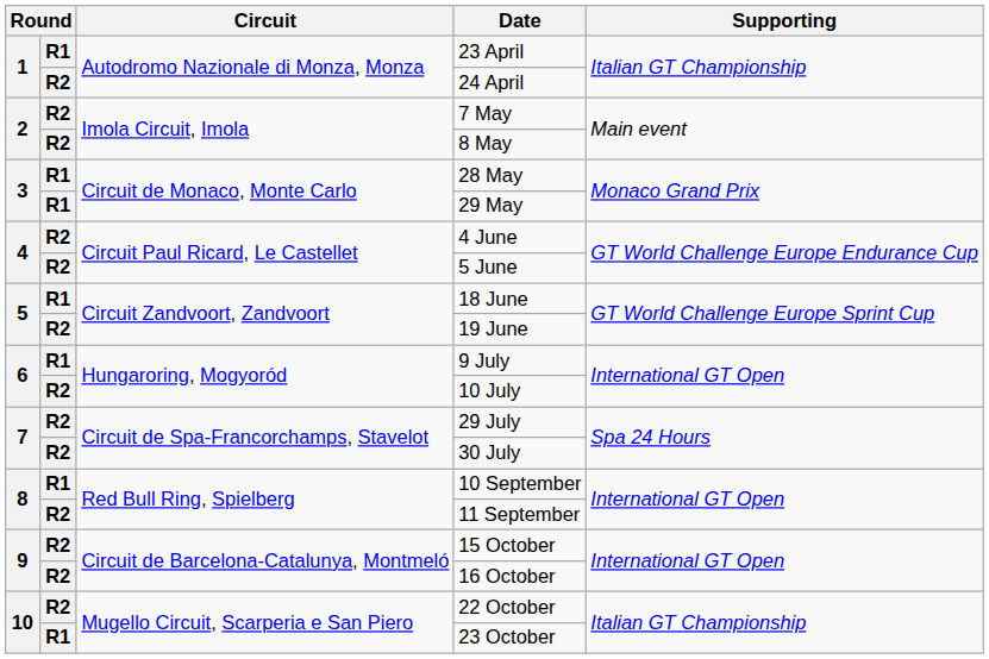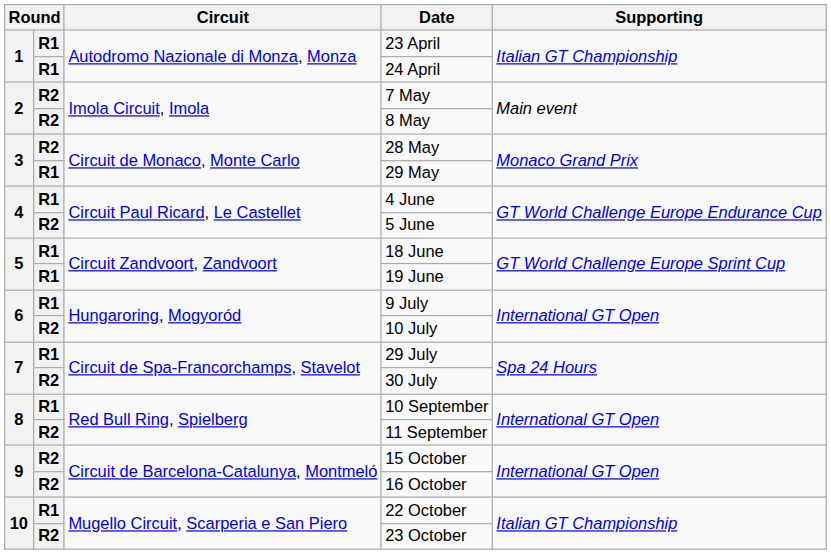 <table class="wikitable" style="font-size:85%">
 <tr>
 <th colspan=2>Round</th>
 <th>Circuit</th>
 <th>Date</th>
 <th>Supporting</th>
 </tr>
 <tr>
 <th rowspan=2>1</th>
 <th>R1</th>
 <td rowspan=2> <a href='#'>Autodromo Nazionale di Monza</a>, <a href='#'>Monza</a></td>
 <td>23 April</td>
 <td rowspan=2><a href='#'><em>Italian GT Championship</em></a></td>
 </tr>
 <tr>
-<th>R2</th>
+<th>R1</th>
 <td>24 April</td>
 </tr>
 <tr>
 <th rowspan=2>2</th>
 <th>R2</th>
 <td rowspan=2> <a href='#'>Imola Circuit</a>, <a href='#'>Imola</a></td>
 <td>7 May</td>
 <td rowspan=2><em>Main event</em></td>
 </tr>
 <tr>
 <th>R2</th>
 <td>8 May</td>
 </tr>
 <tr>
 <th rowspan=2>3</th>
-<th>R1</th>
+<th>R2</th>
 <td rowspan=2> <a href='#'>Circuit de Monaco</a>, <a href='#'>Monte Carlo</a></td>
 <td>28 May</td>
 <td rowspan=2><em><a href='#'>Monaco Grand Prix</a></em></td>
 </tr>
 <tr>
 <th>R1</th>
 <td>29 May</td>
 </tr>
 <tr>
 <th rowspan=2>4</th>
-<th>R2</th>
+<th>R1</th>
 <td rowspan=2> <a href='#'>Circuit Paul Ricard</a>, <a href='#'>Le Castellet</a></td>
 <td>4 June</td>
 <td rowspan=2><em><a href='#'>GT World Challenge Europe Endurance Cup</a></em></td>
 </tr>
 <tr>
 <th>R2</th>
 <td>5 June</td>
 </tr>
 <tr>
 <th rowspan=2>5</th>
 <th>R1</th>
 <td rowspan=2> <a href='#'>Circuit Zandvoort</a>, <a href='#'>Zandvoort</a></td>
 <td>18 June</td>
 <td rowspan=2><em><a href='#'>GT World Challenge Europe Sprint Cup</a></em></td>
 </tr>
 <tr>
-<th>R2</th>
+<th>R1</th>
 <td>19 June</td>
 </tr>
 <tr>
 <th rowspan=2>6</th>
 <th>R1</th>
 <td rowspan=2> <a href='#'>Hungaroring</a>, <a href='#'>Mogyoród</a></td>
 <td>9 July</td>
 <td rowspan=2><em><a href='#'>International GT Open</a></em></td>
 </tr>
 <tr>
 <th>R2</th>
 <td>10 July</td>
 </tr>
 <tr>
 <th rowspan=2>7</th>
-<th>R2</th>
+<th>R1</th>
 <td rowspan=2> <a href='#'>Circuit de Spa-Francorchamps</a>, <a href='#'>Stavelot</a></td>
 <td>29 July</td>
 <td rowspan=2><em><a href='#'>Spa 24 Hours</a></em></td>
 </tr>
 <tr>
 <th>R2</th>
 <td>30 July</td>
 </tr>
 <tr>
 <th rowspan=2>8</th>
 <th>R1</th>
 <td rowspan=2> <a href='#'>Red Bull Ring</a>, <a href='#'>Spielberg</a></td>
 <td>10 September</td>
 <td rowspan=2><em><a href='#'>International GT Open</a></em></td>
 </tr>
 <tr>
 <th>R2</th>
 <td>11 September</td>
 </tr>
 <tr>
 <th rowspan=2>9</th>
 <th>R2</th>
 <td rowspan=2> <a href='#'>Circuit de Barcelona-Catalunya</a>, <a href='#'>Montmeló</a></td>
 <td>15 October</td>
 <td rowspan=2><em><a href='#'>International GT Open</a></em></td>
 </tr>
 <tr>
 <th>R2</th>
 <td>16 October</td>
 </tr>
 <tr>
 <th rowspan=2>10</th>
-<th>R2</th>
+<th>R1</th>
 <td rowspan=2> <a href='#'>Mugello Circuit</a>, <a href='#'>Scarperia e San Piero</a></td>
 <td>22 October</td>
 <td rowspan=2><a href='#'><em>Italian GT Championship</em></a></td>
 </tr>
 <tr>
-<th>R1</th>
+<th>R2</th>
 <td>23 October</td>
 </tr>
 </table>
